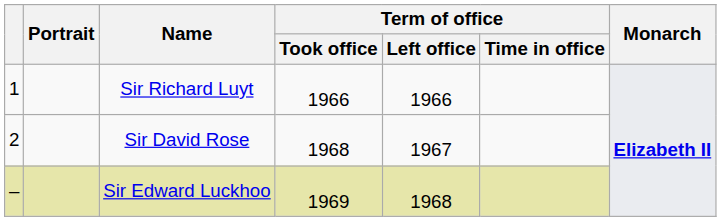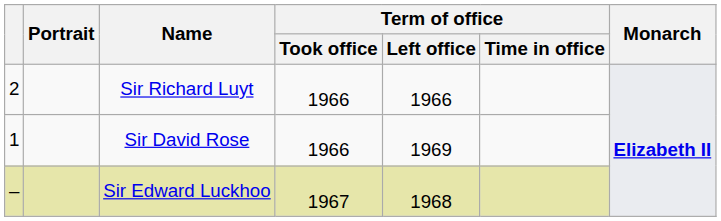 <table class="wikitable" style="text-align:center;">
 <tr>
 <th rowspan="2"></th>
 <th rowspan="2">Portrait</th>
 <th rowspan="2">Name<br></th>
 <th colspan="3">Term of office</th>
 <th rowspan="2">Monarch<br></th>
 </tr>
 <tr>
 <th>Took office</th>
 <th>Left office</th>
 <th>Time in office</th>
 </tr>
 <tr>
-<td>1</td>
+<td>2</td>
 <td></td>
 <td><a href='#'>Sir Richard Luyt</a><br></td>
 <td><br>1966</td>
 <td><br>1966</td>
 <td></td>
 <td rowspan="3" style="background:#eaecf0"><br><strong><a href='#'>Elizabeth II</a></strong><br></td>
 </tr>
 <tr>
-<td>2</td>
+<td>1</td>
 <td></td>
 <td><a href='#'>Sir David Rose</a><br></td>
-<td><br>1968</td>
-<td><br>1967</td>
+<td><br>1966</td>
+<td><br>1969</td>
 <td></td>
 </tr>
 <tr style="background:#e6e6aa;">
 <td>–</td>
 <td></td>
 <td><a href='#'>Sir Edward Luckhoo</a><br></td>
-<td><br>1969</td>
+<td><br>1967</td>
 <td><br>1968</td>
 <td></td>
 </tr>
 </table>
